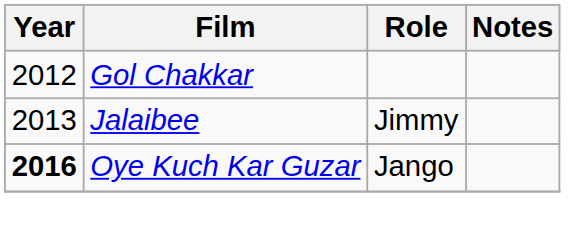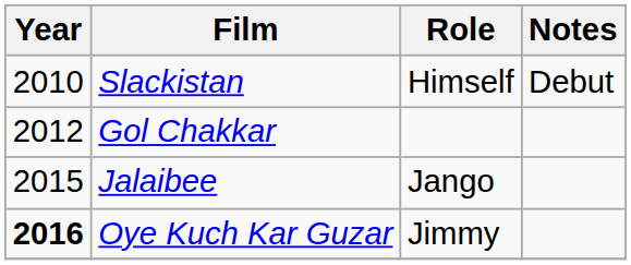 <table class="wikitable">
 <tr style="background:#b0c4de; text-align:center;">
 <th>Year</th>
 <th>Film</th>
 <th>Role</th>
 <th>Notes</th>
 </tr>
 <tr>
+<td>2010</td>
+<td><em><a href='#'>Slackistan</a></em></td>
+<td rowspan="1">Himself</td>
+<td>Debut</td>
+</tr>
+<tr>
 <td>2012</td>
 <td><em><a href='#'>Gol Chakkar</a></em></td>
 <td></td>
 <td></td>
 </tr>
 <tr>
-<td>2013</td>
+<td>2015</td>
 <td><em><a href='#'>Jalaibee</a></em></td>
-<td>Jimmy</td>
+<td>Jango</td>
 <td></td>
 </tr>
 <tr>
 <td><strong>2016</strong></td>
 <td><em><a href='#'>Oye Kuch Kar Guzar</a></em></td>
-<td>Jango</td>
+<td>Jimmy</td>
 <td></td>
 </tr>
 <tr>
 </tr>
 </table>
